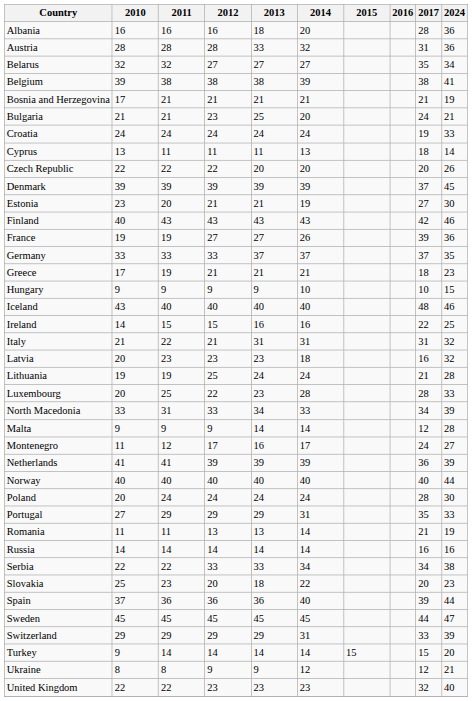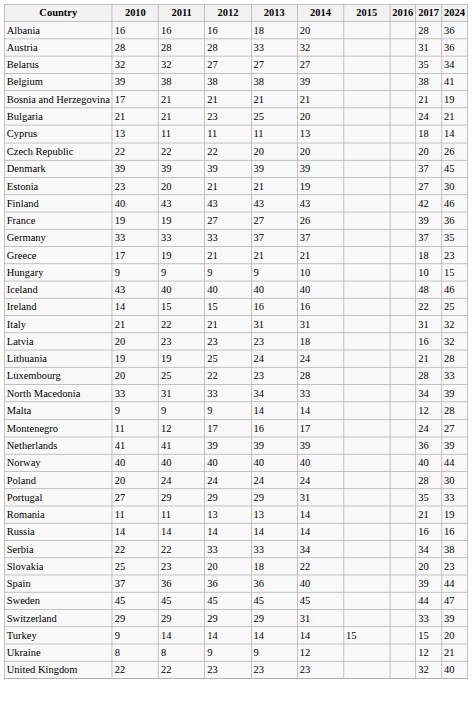 <table class="sortable wikitable" style="font-size:95%;">
 <tr bgcolor="#ffffff">
 <th>Country</th>
 <th width=60 ! data-sort-type="number">2010</th>
 <th width=60 ! data-sort-type="number">2011</th>
 <th width=60 ! data-sort-type="number">2012</th>
 <th width=60 ! data-sort-type="number">2013</th>
 <th width=60 ! data-sort-type="number">2014</th>
 <th width=60 ! data-sort-type="number">2015</th>
 <th>2016</th>
 <th>2017</th>
 <th>2024</th>
 </tr>
 <tr>
 <td> Albania</td>
 <td>16</td>
 <td>16</td>
 <td>16</td>
 <td>18</td>
 <td>20</td>
 <td></td>
 <td></td>
 <td>28</td>
 <td>36</td>
 </tr>
 <tr>
 <td> Austria</td>
 <td>28</td>
 <td>28</td>
 <td>28</td>
 <td>33</td>
 <td>32</td>
 <td></td>
 <td></td>
 <td>31</td>
 <td>36</td>
 </tr>
 <tr>
 <td> Belarus</td>
 <td>32</td>
 <td>32</td>
 <td>27</td>
 <td>27</td>
 <td>27</td>
 <td></td>
 <td></td>
 <td>35</td>
 <td>34</td>
 </tr>
 <tr>
 <td> Belgium</td>
 <td>39</td>
 <td>38</td>
 <td>38</td>
 <td>38</td>
 <td>39</td>
 <td></td>
 <td></td>
 <td>38</td>
 <td>41</td>
 </tr>
 <tr>
 <td> Bosnia and Herzegovina</td>
 <td>17</td>
 <td>21</td>
 <td>21</td>
 <td>21</td>
 <td>21</td>
 <td></td>
 <td></td>
 <td>21</td>
 <td>19</td>
 </tr>
 <tr>
 <td> Bulgaria</td>
 <td>21</td>
 <td>21</td>
 <td>23</td>
 <td>25</td>
 <td>20</td>
 <td></td>
 <td></td>
 <td>24</td>
 <td>21</td>
-</tr>
-<tr>
-<td> Croatia</td>
-<td>24</td>
-<td>24</td>
-<td>24</td>
-<td>24</td>
-<td>24</td>
-<td></td>
-<td></td>
-<td>19</td>
-<td>33</td>
 </tr>
 <tr>
 <td> Cyprus</td>
 <td>13</td>
 <td>11</td>
 <td>11</td>
 <td>11</td>
 <td>13</td>
 <td></td>
 <td></td>
 <td>18</td>
 <td>14</td>
 </tr>
 <tr>
 <td> Czech Republic</td>
 <td>22</td>
 <td>22</td>
 <td>22</td>
 <td>20</td>
 <td>20</td>
 <td></td>
 <td></td>
 <td>20</td>
 <td>26</td>
 </tr>
 <tr>
 <td> Denmark</td>
 <td>39</td>
 <td>39</td>
 <td>39</td>
 <td>39</td>
 <td>39</td>
 <td></td>
 <td></td>
 <td>37</td>
 <td>45</td>
 </tr>
 <tr>
 <td> Estonia</td>
 <td>23</td>
 <td>20</td>
 <td>21</td>
 <td>21</td>
 <td>19</td>
 <td></td>
 <td></td>
 <td>27</td>
 <td>30</td>
 </tr>
 <tr>
 <td> Finland</td>
 <td>40</td>
 <td>43</td>
 <td>43</td>
 <td>43</td>
 <td>43</td>
 <td></td>
 <td></td>
 <td>42</td>
 <td>46</td>
 </tr>
 <tr>
 <td> France</td>
 <td>19</td>
 <td>19</td>
 <td>27</td>
 <td>27</td>
 <td>26</td>
 <td></td>
 <td></td>
 <td>39</td>
 <td>36</td>
 </tr>
 <tr>
 <td> Germany</td>
 <td>33</td>
 <td>33</td>
 <td>33</td>
 <td>37</td>
 <td>37</td>
 <td></td>
 <td></td>
 <td>37</td>
 <td>35</td>
 </tr>
 <tr>
 <td> Greece</td>
 <td>17</td>
 <td>19</td>
 <td>21</td>
 <td>21</td>
 <td>21</td>
 <td></td>
 <td></td>
 <td>18</td>
 <td>23</td>
 </tr>
 <tr>
 <td> Hungary</td>
 <td>9</td>
 <td>9</td>
 <td>9</td>
 <td>9</td>
 <td>10</td>
 <td></td>
 <td></td>
 <td>10</td>
 <td>15</td>
 </tr>
 <tr>
 <td> Iceland</td>
 <td>43</td>
 <td>40</td>
 <td>40</td>
 <td>40</td>
 <td>40</td>
 <td></td>
 <td></td>
 <td>48</td>
 <td>46</td>
 </tr>
 <tr>
 <td> Ireland</td>
 <td>14</td>
 <td>15</td>
 <td>15</td>
 <td>16</td>
 <td>16</td>
 <td></td>
 <td></td>
 <td>22</td>
 <td>25</td>
 </tr>
 <tr>
 <td> Italy</td>
 <td>21</td>
 <td>22</td>
 <td>21</td>
 <td>31</td>
 <td>31</td>
 <td></td>
 <td></td>
 <td>31</td>
 <td>32</td>
 </tr>
 <tr>
 <td> Latvia</td>
 <td>20</td>
 <td>23</td>
 <td>23</td>
 <td>23</td>
 <td>18</td>
 <td></td>
 <td></td>
 <td>16</td>
 <td>32</td>
 </tr>
 <tr>
 <td> Lithuania</td>
 <td>19</td>
 <td>19</td>
 <td>25</td>
 <td>24</td>
 <td>24</td>
 <td></td>
 <td></td>
 <td>21</td>
 <td>28</td>
 </tr>
 <tr>
 <td> Luxembourg</td>
 <td>20</td>
 <td>25</td>
 <td>22</td>
 <td>23</td>
 <td>28</td>
 <td></td>
 <td></td>
 <td>28</td>
 <td>33</td>
 </tr>
 <tr>
 <td>North Macedonia</td>
 <td>33</td>
 <td>31</td>
 <td>33</td>
 <td>34</td>
 <td>33</td>
 <td></td>
 <td></td>
 <td>34</td>
 <td>39</td>
 </tr>
 <tr>
 <td> Malta</td>
 <td>9</td>
 <td>9</td>
 <td>9</td>
 <td>14</td>
 <td>14</td>
 <td></td>
 <td></td>
 <td>12</td>
 <td>28</td>
 </tr>
 <tr>
 <td> Montenegro</td>
 <td>11</td>
 <td>12</td>
 <td>17</td>
 <td>16</td>
 <td>17</td>
 <td></td>
 <td></td>
 <td>24</td>
 <td>27</td>
 </tr>
 <tr>
 <td> Netherlands</td>
 <td>41</td>
 <td>41</td>
 <td>39</td>
 <td>39</td>
 <td>39</td>
 <td></td>
 <td></td>
 <td>36</td>
 <td>39</td>
 </tr>
 <tr>
 <td> Norway</td>
 <td>40</td>
 <td>40</td>
 <td>40</td>
 <td>40</td>
 <td>40</td>
 <td></td>
 <td></td>
 <td>40</td>
 <td>44</td>
 </tr>
 <tr>
 <td> Poland</td>
 <td>20</td>
 <td>24</td>
 <td>24</td>
 <td>24</td>
 <td>24</td>
 <td></td>
 <td></td>
 <td>28</td>
 <td>30</td>
 </tr>
 <tr>
 <td> Portugal</td>
 <td>27</td>
 <td>29</td>
 <td>29</td>
 <td>29</td>
 <td>31</td>
 <td></td>
 <td></td>
 <td>35</td>
 <td>33</td>
 </tr>
 <tr>
 <td> Romania</td>
 <td>11</td>
 <td>11</td>
 <td>13</td>
 <td>13</td>
 <td>14</td>
 <td></td>
 <td></td>
 <td>21</td>
 <td>19</td>
 </tr>
 <tr>
 <td> Russia</td>
 <td>14</td>
 <td>14</td>
 <td>14</td>
 <td>14</td>
 <td>14</td>
 <td></td>
 <td></td>
 <td>16</td>
 <td>16</td>
 </tr>
 <tr>
 <td> Serbia</td>
 <td>22</td>
 <td>22</td>
 <td>33</td>
 <td>33</td>
 <td>34</td>
 <td></td>
 <td></td>
 <td>34</td>
 <td>38</td>
 </tr>
 <tr>
 <td> Slovakia</td>
 <td>25</td>
 <td>23</td>
 <td>20</td>
 <td>18</td>
 <td>22</td>
 <td></td>
 <td></td>
 <td>20</td>
 <td>23</td>
 </tr>
 <tr>
 <td> Spain</td>
 <td>37</td>
 <td>36</td>
 <td>36</td>
 <td>36</td>
 <td>40</td>
 <td></td>
 <td></td>
 <td>39</td>
 <td>44</td>
 </tr>
 <tr>
 <td> Sweden</td>
 <td>45</td>
 <td>45</td>
 <td>45</td>
 <td>45</td>
 <td>45</td>
 <td></td>
 <td></td>
 <td>44</td>
 <td>47</td>
 </tr>
 <tr>
 <td> Switzerland</td>
 <td>29</td>
 <td>29</td>
 <td>29</td>
 <td>29</td>
 <td>31</td>
 <td></td>
 <td></td>
 <td>33</td>
 <td>39</td>
 </tr>
 <tr>
 <td> Turkey</td>
 <td>9</td>
 <td>14</td>
 <td>14</td>
 <td>14</td>
 <td>14</td>
 <td>15</td>
 <td></td>
 <td>15</td>
 <td>20</td>
 </tr>
 <tr>
 <td> Ukraine</td>
 <td>8</td>
 <td>8</td>
 <td>9</td>
 <td>9</td>
 <td>12</td>
 <td></td>
 <td></td>
 <td>12</td>
 <td>21</td>
 </tr>
 <tr>
 <td> United Kingdom</td>
 <td>22</td>
 <td>22</td>
 <td>23</td>
 <td>23</td>
 <td>23</td>
 <td></td>
 <td></td>
 <td>32</td>
 <td>40</td>
 </tr>
 <tr>
 </tr>
 </table>
